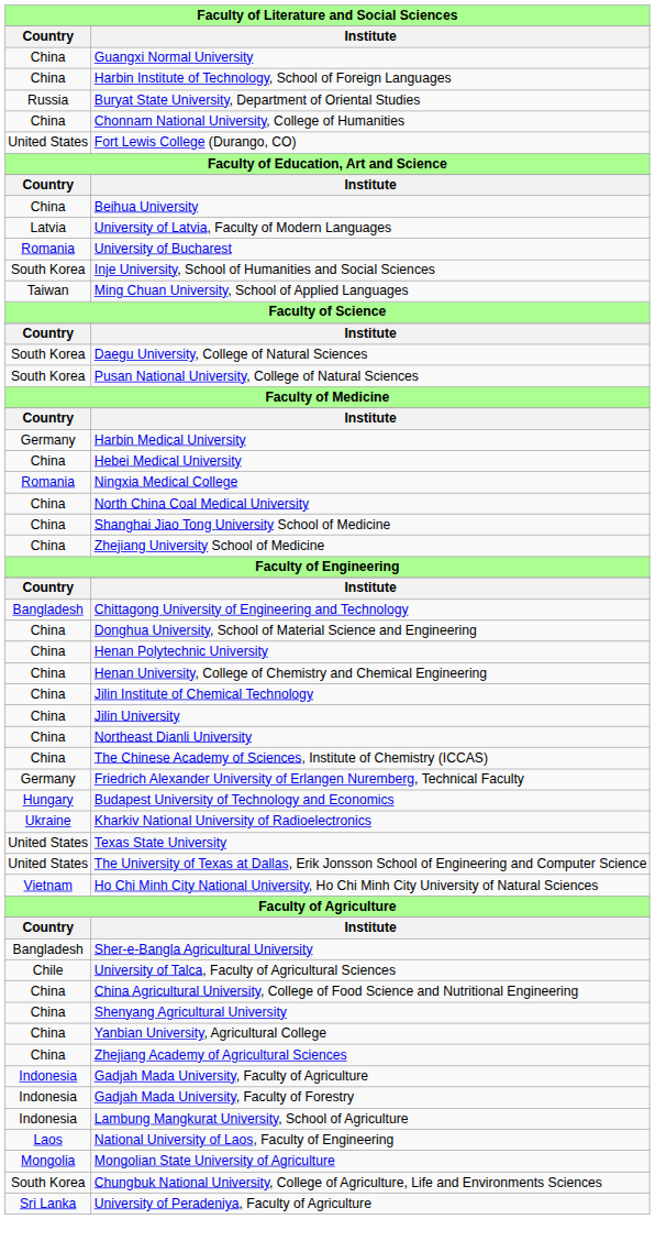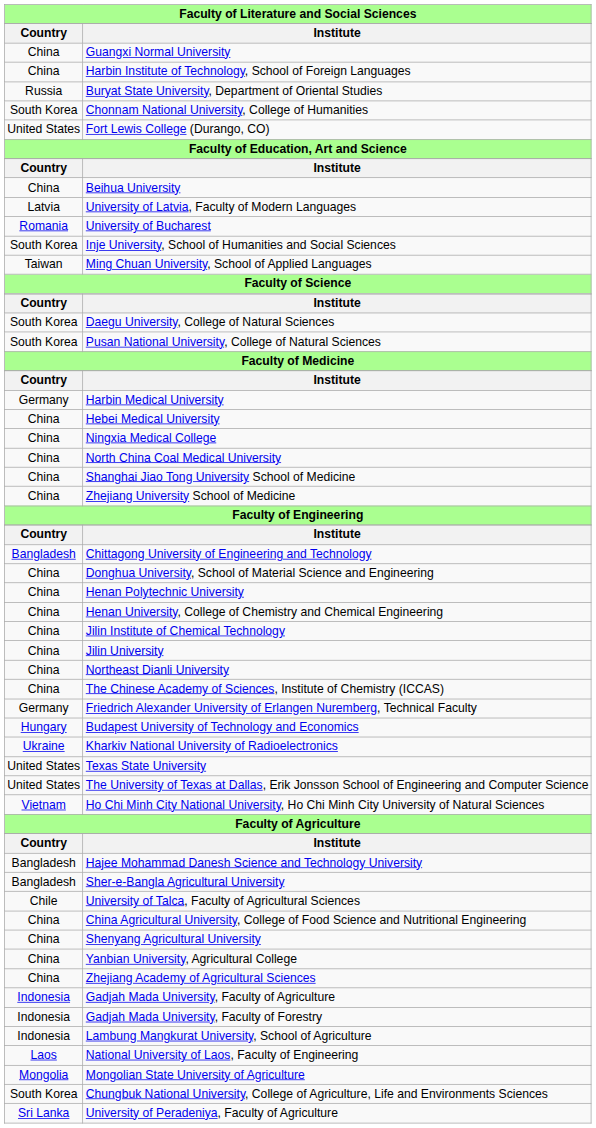 <table class="wikitable">
 <tr>
 <th colspan="2" style="background:#AAFF90">Faculty of Literature and Social Sciences</th>
 </tr>
 <tr>
 </tr>
 <tr bgcolor="#efefef">
 <th>Country</th>
 <th>Institute</th>
 </tr>
 <tr>
 <td align="center">China</td>
 <td><a href='#'>Guangxi Normal University</a></td>
 </tr>
 <tr>
 <td align="center">China</td>
 <td><a href='#'>Harbin Institute of Technology</a>, School of Foreign Languages</td>
 </tr>
 <tr>
 <td align="center">Russia</td>
 <td><a href='#'>Buryat State University</a>, Department of Oriental Studies</td>
 </tr>
 <tr>
-<td align="center">China</td>
+<td align="center">South Korea</td>
 <td><a href='#'>Chonnam National University</a>, College of Humanities</td>
 </tr>
 <tr>
 <td align="center">United States</td>
 <td><a href='#'>Fort Lewis College</a> (Durango, CO)</td>
 </tr>
 <tr>
 <th colspan="2" style="background:#AAFF90">Faculty of Education, Art and Science</th>
 </tr>
 <tr>
 </tr>
 <tr bgcolor="#efefef">
 <th>Country</th>
 <th>Institute</th>
 </tr>
 <tr>
 <td align="center">China</td>
 <td><a href='#'>Beihua University</a></td>
 </tr>
 <tr>
 <td align="center">Latvia</td>
 <td><a href='#'>University of Latvia</a>, Faculty of Modern Languages</td>
 </tr>
 <tr>
 <td align="center"><a href='#'>Romania</a></td>
 <td><a href='#'>University of Bucharest</a></td>
 </tr>
 <tr>
 <td align="center">South Korea</td>
 <td><a href='#'>Inje University</a>, School of Humanities and Social Sciences</td>
 </tr>
 <tr>
 <td align="center">Taiwan</td>
 <td><a href='#'>Ming Chuan University</a>, School of Applied Languages</td>
 </tr>
 <tr>
 <th colspan="2" style="background:#AAFF90">Faculty of Science</th>
 </tr>
 <tr>
 </tr>
 <tr bgcolor="#efefef">
 <th>Country</th>
 <th>Institute</th>
 </tr>
 <tr>
 <td align="center">South Korea</td>
 <td><a href='#'>Daegu University</a>, College of Natural Sciences</td>
 </tr>
 <tr>
 <td align="center">South Korea</td>
 <td><a href='#'>Pusan National University</a>, College of Natural Sciences</td>
 </tr>
 <tr>
 <th colspan="2" style="background:#AAFF90">Faculty of Medicine</th>
 </tr>
 <tr>
 </tr>
 <tr bgcolor="#efefef">
 <th>Country</th>
 <th>Institute</th>
 </tr>
 <tr>
 <td align="center">Germany</td>
 <td><a href='#'>Harbin Medical University</a></td>
 </tr>
 <tr>
 <td align="center">China</td>
 <td><a href='#'>Hebei Medical University</a></td>
 </tr>
 <tr>
-<td align="center"><a href='#'>Romania</a></td>
+<td align="center">China</td>
 <td><a href='#'>Ningxia Medical College</a></td>
 </tr>
 <tr>
 <td align="center">China</td>
 <td><a href='#'>North China Coal Medical University</a></td>
 </tr>
 <tr>
 <td align="center">China</td>
 <td><a href='#'>Shanghai Jiao Tong University</a> School of Medicine</td>
 </tr>
 <tr>
 <td align="center">China</td>
 <td><a href='#'>Zhejiang University</a> School of Medicine</td>
 </tr>
 <tr>
 <th colspan="2" style="background:#AAFF90">Faculty of Engineering</th>
 </tr>
 <tr>
 </tr>
 <tr bgcolor="#efefef">
 <th>Country</th>
 <th>Institute</th>
 </tr>
 <tr>
 <td align="center"><a href='#'>Bangladesh</a></td>
 <td><a href='#'>Chittagong University of Engineering and Technology</a></td>
 </tr>
 <tr>
 <td align="center">China</td>
 <td><a href='#'>Donghua University</a>, School of Material Science and Engineering</td>
 </tr>
 <tr>
 <td align="center">China</td>
 <td><a href='#'>Henan Polytechnic University</a></td>
 </tr>
 <tr>
 <td align="center">China</td>
 <td><a href='#'>Henan University</a>, College of Chemistry and Chemical Engineering</td>
 </tr>
 <tr>
 <td align="center">China</td>
 <td><a href='#'>Jilin Institute of Chemical Technology</a></td>
 </tr>
 <tr>
 <td align="center">China</td>
 <td><a href='#'>Jilin University</a></td>
 </tr>
 <tr>
 <td align="center">China</td>
 <td><a href='#'>Northeast Dianli University</a></td>
 </tr>
 <tr>
 <td align="center">China</td>
 <td><a href='#'>The Chinese Academy of Sciences</a>, Institute of Chemistry (ICCAS)</td>
 </tr>
 <tr>
 <td align="center">Germany</td>
 <td><a href='#'>Friedrich Alexander University of Erlangen Nuremberg</a>, Technical Faculty</td>
 </tr>
 <tr>
 <td align="center"><a href='#'>Hungary</a></td>
 <td><a href='#'>Budapest University of Technology and Economics</a></td>
 </tr>
 <tr>
 <td align="center"><a href='#'>Ukraine</a></td>
 <td><a href='#'>Kharkiv National University of Radioelectronics</a></td>
 </tr>
 <tr>
 <td align="center">United States</td>
 <td><a href='#'>Texas State University</a></td>
 </tr>
 <tr>
 <td align="center">United States</td>
 <td><a href='#'>The University of Texas at Dallas</a>, Erik Jonsson School of Engineering and Computer Science</td>
 </tr>
 <tr>
 <td align="center"><a href='#'>Vietnam</a></td>
 <td><a href='#'>Ho Chi Minh City National University</a>, Ho Chi Minh City University of Natural Sciences</td>
 </tr>
 <tr>
 <th colspan="2" style="background:#AAFF90">Faculty of Agriculture</th>
 </tr>
 <tr>
 </tr>
 <tr bgcolor="#efefef">
 <th>Country</th>
 <th>Institute</th>
 </tr>
 <tr>
 <td align="center">Bangladesh</td>
+<td><a href='#'>Hajee Mohammad Danesh Science and Technology University</a></td>
+</tr>
+<tr>
+<td align="center">Bangladesh</td>
 <td><a href='#'>Sher-e-Bangla Agricultural University</a></td>
 </tr>
 <tr>
 <td align="center">Chile</td>
 <td><a href='#'>University of Talca</a>, Faculty of Agricultural Sciences</td>
 </tr>
 <tr>
 <td align="center">China</td>
 <td><a href='#'>China Agricultural University</a>, College of Food Science and Nutritional Engineering</td>
 </tr>
 <tr>
 <td align="center">China</td>
 <td><a href='#'>Shenyang Agricultural University</a></td>
 </tr>
 <tr>
 <td align="center">China</td>
 <td><a href='#'>Yanbian University</a>, Agricultural College</td>
 </tr>
 <tr>
 <td align="center">China</td>
 <td><a href='#'>Zhejiang Academy of Agricultural Sciences</a></td>
 </tr>
 <tr>
 <td align="center"><a href='#'>Indonesia</a></td>
 <td><a href='#'>Gadjah Mada University</a>, Faculty of Agriculture</td>
 </tr>
 <tr>
 <td align="center">Indonesia</td>
 <td><a href='#'>Gadjah Mada University</a>, Faculty of Forestry</td>
 </tr>
 <tr>
 <td align="center">Indonesia</td>
 <td><a href='#'>Lambung Mangkurat University</a>, School of Agriculture</td>
 </tr>
 <tr>
 <td align="center"><a href='#'>Laos</a></td>
 <td><a href='#'>National University of Laos</a>, Faculty of Engineering</td>
 </tr>
 <tr>
 <td align="center"><a href='#'>Mongolia</a></td>
 <td><a href='#'>Mongolian State University of Agriculture</a></td>
 </tr>
 <tr>
 <td align="center">South Korea</td>
 <td><a href='#'>Chungbuk National University</a>, College of Agriculture, Life and Environments Sciences</td>
 </tr>
 <tr>
 <td align="center"><a href='#'>Sri Lanka</a></td>
 <td><a href='#'>University of Peradeniya</a>, Faculty of Agriculture</td>
 </tr>
 </table>
